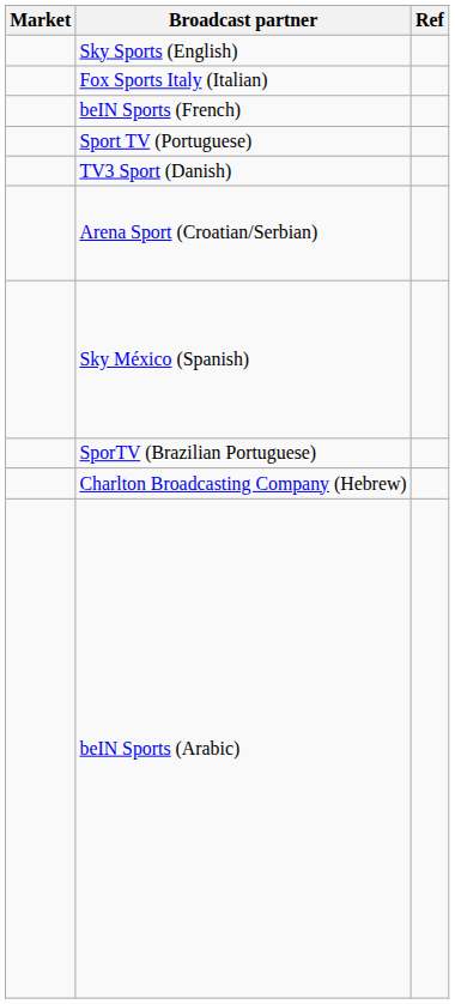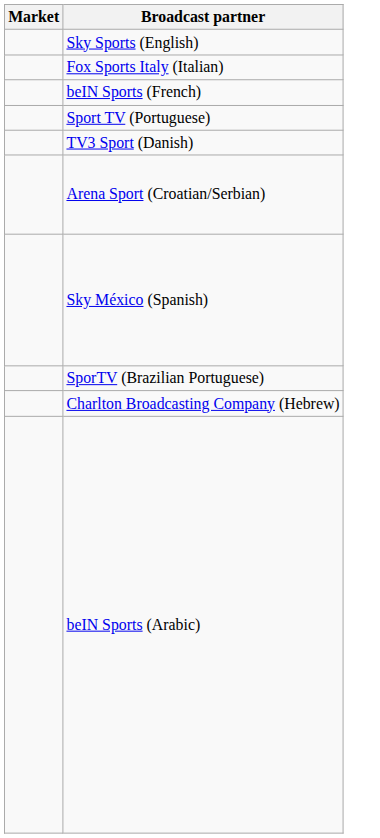 <table class="wikitable">
 <tr>
 <th>Market</th>
 <th>Broadcast partner</th>
-<th>Ref</th>
 </tr>
 <tr>
 <td> <br></td>
 <td><a href='#'>Sky Sports</a> (English)</td>
-<td></td>
 </tr>
 <tr>
 <td></td>
 <td><a href='#'>Fox Sports Italy</a> (Italian)</td>
-<td></td>
 </tr>
 <tr>
 <td></td>
 <td><a href='#'>beIN Sports</a> (French)</td>
-<td></td>
 </tr>
 <tr>
 <td></td>
 <td><a href='#'>Sport TV</a> (Portuguese)</td>
-<td></td>
 </tr>
 <tr>
 <td></td>
 <td><a href='#'>TV3 Sport</a> (Danish)</td>
-<td></td>
 </tr>
 <tr>
 <td><br><br><br><br></td>
 <td><a href='#'>Arena Sport</a> (Croatian/Serbian)</td>
-<td></td>
 </tr>
 <tr>
 <td><br><br><br><br><br><br><br></td>
 <td><a href='#'>Sky México</a> (Spanish)</td>
-<td></td>
 </tr>
 <tr>
 <td></td>
 <td><a href='#'>SporTV</a> (Brazilian Portuguese)</td>
-<td></td>
 </tr>
 <tr>
 <td></td>
 <td><a href='#'>Charlton Broadcasting Company</a> (Hebrew)</td>
-<td></td>
 </tr>
 <tr>
 <td><br><br><br><br><br><br><br><br><br><br><br><br><br><br><br><br><br><br><br><br><br><br><br></td>
 <td><a href='#'>beIN Sports</a> (Arabic)</td>
-<td></td>
 </tr>
 </table>
